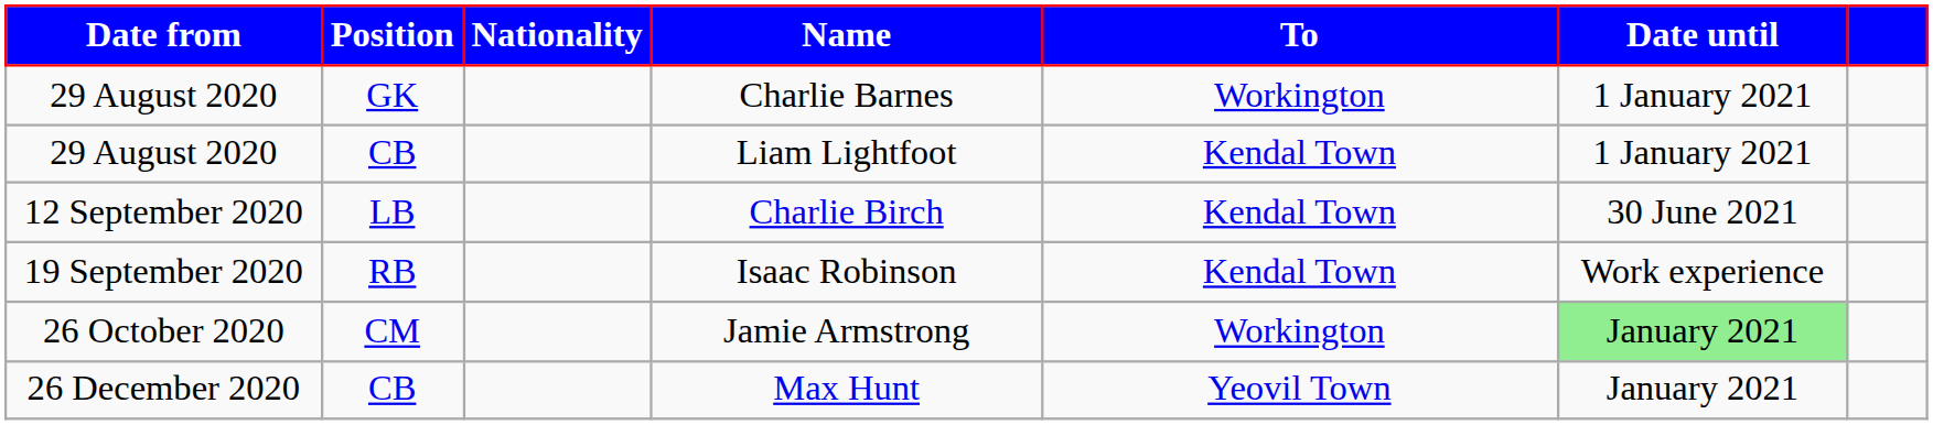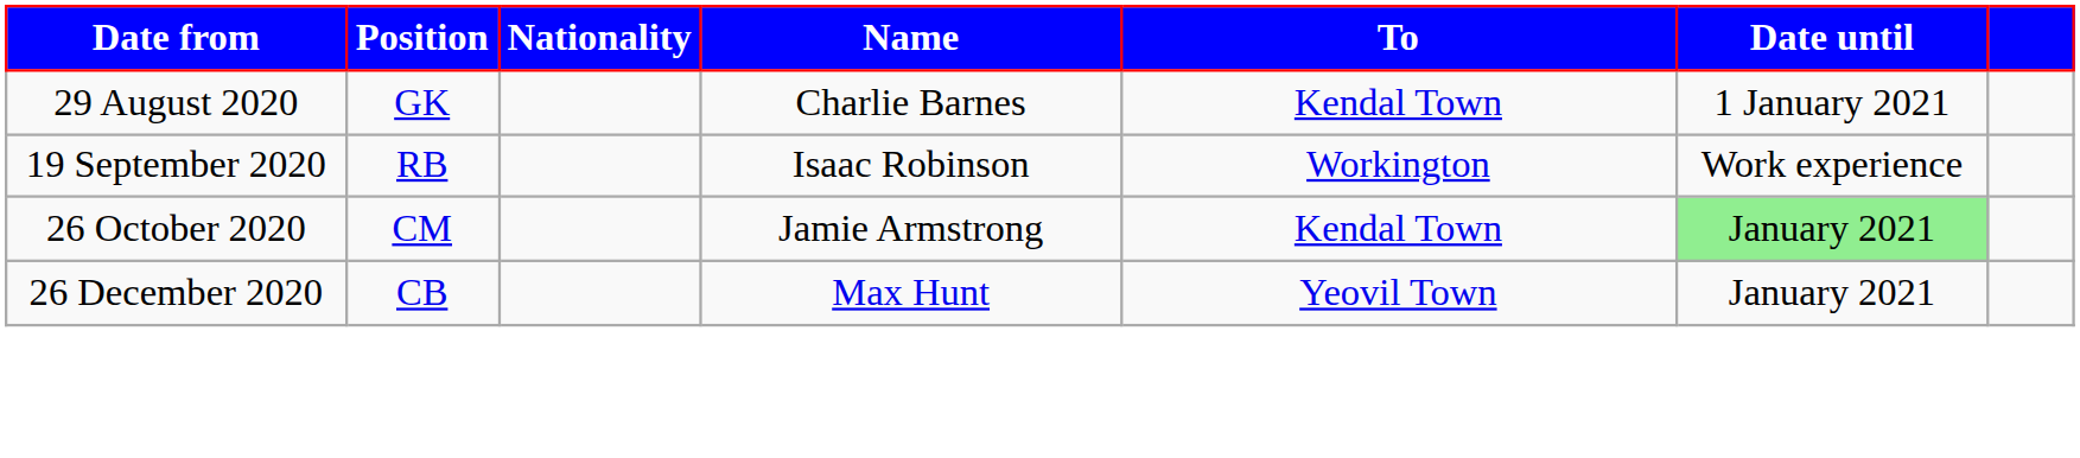 <table class="wikitable"  style="text-align:center; font-size:90%; ">
 <tr>
 <th style="background:#0000FF; color:white; border:1px solid #FF0000; width:120px;">Date from</th>
 <th style="background:#0000FF; color:white; border:1px solid #FF0000; width:50px;">Position</th>
 <th style="background:#0000FF; color:white; border:1px solid #FF0000; width:50px;">Nationality</th>
 <th style="background:#0000FF; color:white; border:1px solid #FF0000; width:150px;">Name</th>
 <th style="background:#0000FF; color:white; border:1px solid #FF0000; width:200px;">To</th>
 <th style="background:#0000FF; color:white; border:1px solid #FF0000; width:110px;">Date until</th>
 <th style="background:#0000FF; color:white; border:1px solid #FF0000; width:25px;"></th>
 </tr>
 <tr>
 <td>29 August 2020</td>
 <td><a href='#'>GK</a></td>
 <td></td>
 <td>Charlie Barnes</td>
-<td> <a href='#'>Workington</a></td>
-<td>1 January 2021</td>
-<td></td>
-</tr>
-<tr>
-<td>29 August 2020</td>
-<td><a href='#'>CB</a></td>
-<td></td>
-<td>Liam Lightfoot</td>
 <td> <a href='#'>Kendal Town</a></td>
 <td>1 January 2021</td>
-<td></td>
-</tr>
-<tr>
-<td>12 September 2020</td>
-<td><a href='#'>LB</a></td>
-<td></td>
-<td><a href='#'>Charlie Birch</a></td>
-<td> <a href='#'>Kendal Town</a></td>
-<td>30 June 2021</td>
 <td></td>
 </tr>
 <tr>
 <td>19 September 2020</td>
 <td><a href='#'>RB</a></td>
 <td></td>
 <td>Isaac Robinson</td>
-<td> <a href='#'>Kendal Town</a></td>
+<td> <a href='#'>Workington</a></td>
 <td>Work experience</td>
 <td></td>
 </tr>
 <tr>
 <td>26 October 2020</td>
 <td><a href='#'>CM</a></td>
 <td></td>
 <td>Jamie Armstrong</td>
-<td> <a href='#'>Workington</a></td>
+<td> <a href='#'>Kendal Town</a></td>
 <td style="background: lightgreen;">January 2021</td>
 <td></td>
 </tr>
 <tr>
 <td>26 December 2020</td>
 <td><a href='#'>CB</a></td>
 <td></td>
 <td><a href='#'>Max Hunt</a></td>
 <td> <a href='#'>Yeovil Town</a></td>
 <td>January 2021</td>
 <td></td>
 </tr>
 </table>
